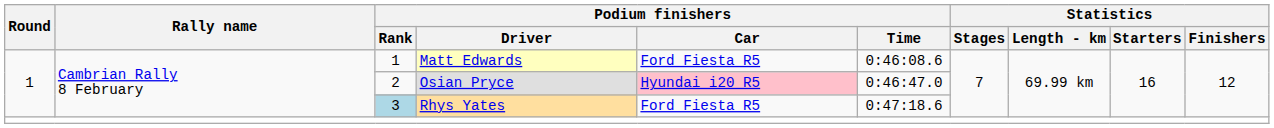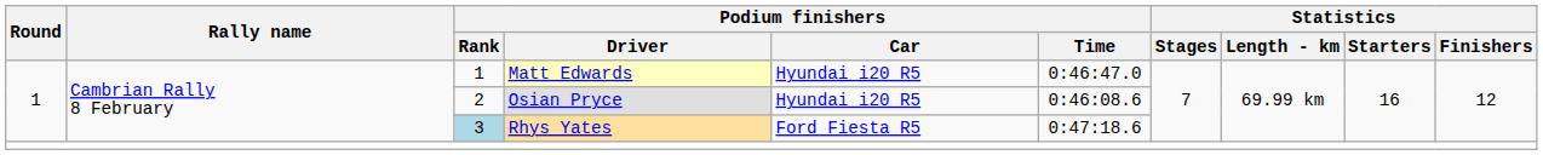 <table class="wikitable" style="font-size:85%;">
 <tr>
 <th rowspan=2>Round</th>
 <th style="width:22em" rowspan=2>Rally name</th>
 <th colspan=4>Podium finishers</th>
 <th colspan=4>Statistics</th>
 </tr>
 <tr>
 <th>Rank</th>
 <th style="width:15em">Driver</th>
 <th style="width:15em">Car</th>
 <th style="width:6em">Time</th>
 <th>Stages</th>
 <th>Length - km</th>
 <th>Starters</th>
 <th>Finishers</th>
 </tr>
 <tr>
 <td rowspan="3" style="text-align:center;">1</td>
 <td rowspan=3><a href='#'>Cambrian Rally</a><br>8 February</td>
 <td align=center>1</td>
 <td style="background:#ffffbf;"><a href='#'>Matt Edwards</a></td>
-<td><a href='#'>Ford Fiesta R5</a></td>
-<td align=center>0:46:08.6</td>
+<td><a href='#'>Hyundai i20 R5</a></td>
+<td align=center>0:46:47.0</td>
 <td rowspan="3" style="text-align:center;">7</td>
 <td rowspan="3" style="text-align:center;">69.99 km</td>
 <td rowspan="3" style="text-align:center;">16</td>
 <td rowspan="3" style="text-align:center;">12</td>
 </tr>
 <tr>
 <td align=center>2</td>
 <td style="background:#dfdfdf;"><a href='#'>Osian Pryce</a></td>
-<td style="background: pink;"><a href='#'>Hyundai i20 R5</a></td>
-<td align=center>0:46:47.0</td>
+<td><a href='#'>Hyundai i20 R5</a></td>
+<td align=center>0:46:08.6</td>
 </tr>
 <tr>
 <td align=center style="background: lightblue;">3</td>
 <td style="background:#ffdf9f;"><a href='#'>Rhys Yates</a></td>
 <td><a href='#'>Ford Fiesta R5</a></td>
 <td align=center>0:47:18.6</td>
 </tr>
 <tr style="background:white;">
 <td colspan="10"></td>
 </tr>
 </table>
